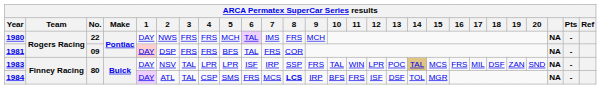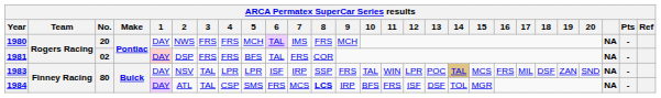 <table class="wikitable" style="text-align:center; font-size:75%">
 <tr>
 <th colspan=45><a href='#'>ARCA Permatex SuperCar Series</a> results</th>
 </tr>
 <tr>
 <th>Year</th>
 <th>Team</th>
 <th>No.</th>
 <th>Make</th>
 <th>1</th>
 <th>2</th>
 <th>3</th>
 <th>4</th>
 <th>5</th>
 <th>6</th>
 <th>7</th>
 <th>8</th>
 <th>9</th>
 <th>10</th>
 <th>11</th>
 <th>12</th>
 <th>13</th>
 <th>14</th>
 <th>15</th>
 <th>16</th>
 <th>17</th>
 <th>18</th>
 <th>19</th>
 <th>20</th>
 <th></th>
 <th>Pts</th>
 <th>Ref</th>
 </tr>
 <tr>
 <th><a href='#'>1980</a></th>
 <th rowspan=2>Rogers Racing</th>
-<th>22</th>
+<th>20</th>
 <th rowspan=2><a href='#'>Pontiac</a></th>
 <td><a href='#'>DAY</a></td>
 <td><a href='#'>NWS</a></td>
 <td><a href='#'>FRS</a></td>
 <td><a href='#'>FRS</a></td>
 <td><a href='#'>MCH</a></td>
 <td style="background:#EFCFFF;"><a href='#'>TAL</a><br></td>
 <td><a href='#'>IMS</a></td>
 <td><a href='#'>FRS</a></td>
 <td><a href='#'>MCH</a></td>
 <td colspan=11></td>
 <th>NA</th>
 <th>-</th>
 <th></th>
 </tr>
 <tr>
 <th><a href='#'>1981</a></th>
-<th>09</th>
+<th>02</th>
 <td style="background:#FFCFCF;"><a href='#'>DAY</a><br></td>
 <td><a href='#'>DSP</a></td>
 <td><a href='#'>FRS</a></td>
 <td><a href='#'>FRS</a></td>
 <td><a href='#'>BFS</a></td>
 <td><a href='#'>TAL</a></td>
 <td><a href='#'>FRS</a></td>
 <td><a href='#'>COR</a></td>
 <td colspan=12></td>
 <th>NA</th>
 <th>-</th>
 <th></th>
 </tr>
 <tr>
 <th><a href='#'>1983</a></th>
 <th rowspan=2>Finney Racing</th>
 <th rowspan=2>80</th>
 <th rowspan=2><a href='#'>Buick</a></th>
 <td><a href='#'>DAY</a></td>
 <td><a href='#'>NSV</a></td>
 <td><a href='#'>TAL</a></td>
 <td><a href='#'>LPR</a></td>
 <td><a href='#'>LPR</a></td>
 <td><a href='#'>ISF</a></td>
 <td><a href='#'>IRP</a></td>
 <td><a href='#'>SSP</a></td>
 <td><a href='#'>FRS</a></td>
 <td><a href='#'>TAL</a></td>
 <td><a href='#'>WIN</a></td>
 <td><a href='#'>LPR</a></td>
 <td><a href='#'>POC</a></td>
 <td style="background:#DFC484;"><a href='#'>TAL</a><br></td>
 <td><a href='#'>MCS</a></td>
 <td><a href='#'>FRS</a></td>
 <td><a href='#'>MIL</a></td>
 <td><a href='#'>DSF</a></td>
 <td><a href='#'>ZAN</a></td>
 <td><a href='#'>SND</a></td>
 <th>NA</th>
 <th>-</th>
 <th></th>
 </tr>
 <tr>
 <th><a href='#'>1984</a></th>
 <td style="background:#EFCFFF;"><a href='#'>DAY</a><br></td>
 <td><a href='#'>ATL</a></td>
 <td><a href='#'>TAL</a></td>
 <td><a href='#'>CSP</a></td>
 <td><a href='#'>SMS</a></td>
 <td><a href='#'>FRS</a></td>
 <td><a href='#'>MCS</a></td>
 <td><strong><a href='#'>LCS</a></strong></td>
 <td><a href='#'>IRP</a></td>
 <td><a href='#'>BFS</a></td>
 <td><a href='#'>FRS</a></td>
 <td><a href='#'>ISF</a></td>
 <td><a href='#'>DSF</a></td>
 <td><a href='#'>TOL</a></td>
 <td><a href='#'>MGR</a></td>
 <td colspan=5></td>
 <th>NA</th>
 <th>-</th>
 <th></th>
 </tr>
 </table>
